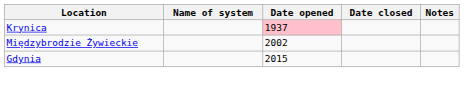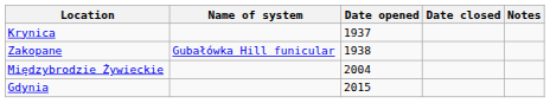 <table class="wikitable" width=100%>
 <tr>
 <th>Location</th>
 <th>Name of system</th>
 <th>Date opened</th>
 <th>Date closed</th>
 <th>Notes</th>
 </tr>
 <tr>
 <td><a href='#'>Krynica</a></td>
 <td></td>
-<td style="background: pink;">1937</td>
+<td>1937</td>
+<td></td>
+<td></td>
+</tr>
+<tr>
+<td><a href='#'>Zakopane</a></td>
+<td><a href='#'>Gubałówka Hill funicular</a></td>
+<td>1938</td>
 <td></td>
 <td></td>
 </tr>
 <tr>
 <td><a href='#'>Międzybrodzie Żywieckie</a></td>
 <td></td>
-<td>2002</td>
+<td>2004</td>
 <td></td>
 <td></td>
 </tr>
 <tr>
 <td><a href='#'>Gdynia</a></td>
 <td></td>
 <td>2015</td>
 <td></td>
 <td></td>
 </tr>
 </table>
